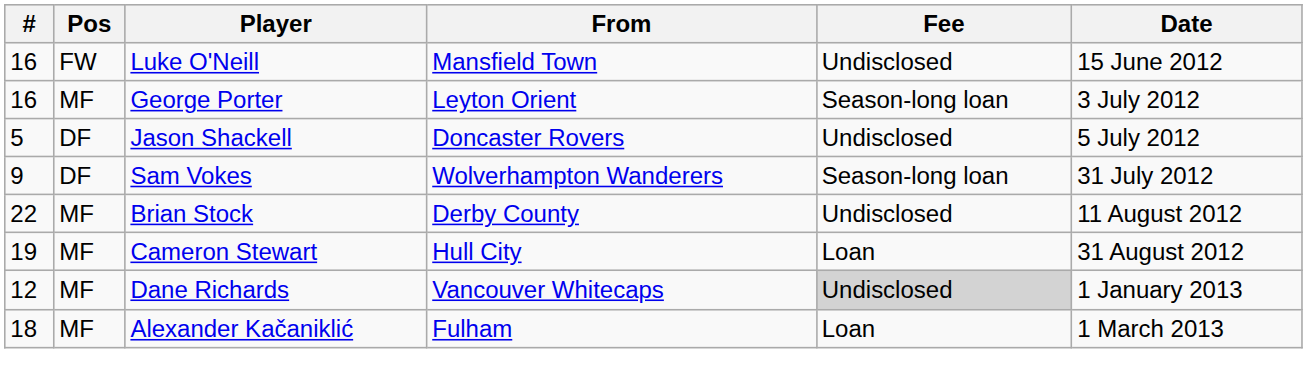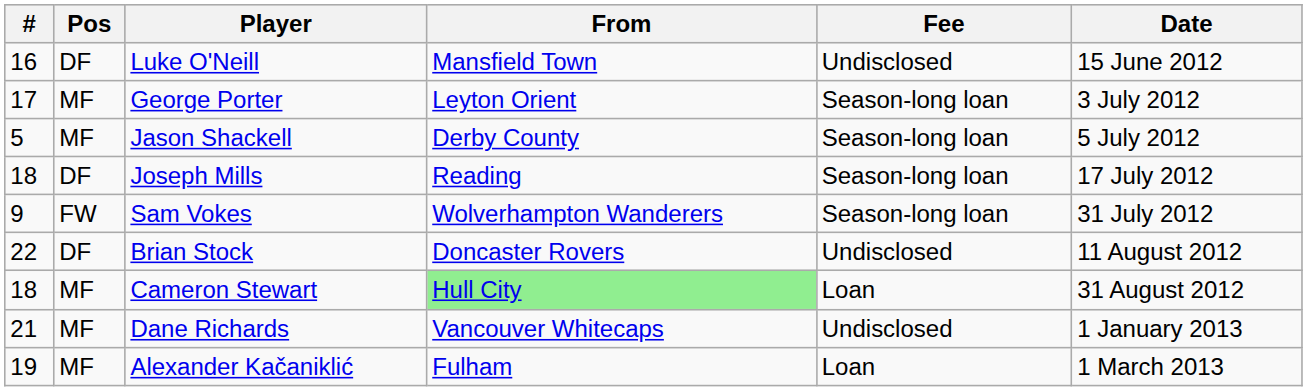 <table class="wikitable" style="width:65%; text-align:center; font-size:95%; text-align:left;">
 <tr>
 <th>#</th>
 <th>Pos</th>
 <th>Player</th>
 <th>From</th>
 <th>Fee</th>
 <th>Date</th>
 </tr>
 <tr>
 <td>16</td>
-<td>FW</td>
+<td>DF</td>
 <td> <a href='#'>Luke O'Neill</a></td>
 <td><a href='#'>Mansfield Town</a></td>
 <td>Undisclosed</td>
 <td>15 June 2012</td>
 </tr>
 <tr>
-<td>16</td>
+<td>17</td>
 <td>MF</td>
 <td> <a href='#'>George Porter</a></td>
 <td><a href='#'>Leyton Orient</a></td>
 <td>Season-long loan</td>
 <td>3 July 2012</td>
 </tr>
 <tr>
 <td>5</td>
-<td>DF</td>
+<td>MF</td>
 <td> <a href='#'>Jason Shackell</a></td>
-<td><a href='#'>Doncaster Rovers</a></td>
-<td>Undisclosed</td>
+<td><a href='#'>Derby County</a></td>
+<td>Season-long loan</td>
 <td>5 July 2012</td>
 </tr>
 <tr>
+<td>18</td>
+<td>DF</td>
+<td> <a href='#'>Joseph Mills</a></td>
+<td><a href='#'>Reading</a></td>
+<td>Season-long loan</td>
+<td>17 July 2012</td>
+</tr>
+<tr>
 <td>9</td>
-<td>DF</td>
+<td>FW</td>
 <td> <a href='#'>Sam Vokes</a></td>
 <td><a href='#'>Wolverhampton Wanderers</a></td>
 <td>Season-long loan</td>
 <td>31 July 2012</td>
 </tr>
 <tr>
 <td>22</td>
-<td>MF</td>
+<td>DF</td>
 <td> <a href='#'>Brian Stock</a></td>
-<td><a href='#'>Derby County</a></td>
+<td><a href='#'>Doncaster Rovers</a></td>
 <td>Undisclosed</td>
 <td>11 August 2012</td>
 </tr>
 <tr>
-<td>19</td>
+<td>18</td>
 <td>MF</td>
 <td> <a href='#'>Cameron Stewart</a></td>
-<td><a href='#'>Hull City</a></td>
+<td style="background: lightgreen;"><a href='#'>Hull City</a></td>
 <td>Loan</td>
 <td>31 August 2012</td>
 </tr>
 <tr>
-<td>12</td>
+<td>21</td>
 <td>MF</td>
 <td> <a href='#'>Dane Richards</a></td>
 <td><a href='#'>Vancouver Whitecaps</a></td>
-<td style="background: lightgrey;">Undisclosed</td>
+<td>Undisclosed</td>
 <td>1 January 2013</td>
 </tr>
 <tr>
-<td>18</td>
+<td>19</td>
 <td>MF</td>
 <td> <a href='#'>Alexander Kačaniklić</a></td>
 <td><a href='#'>Fulham</a></td>
 <td>Loan</td>
 <td>1 March 2013</td>
 </tr>
 </table>
